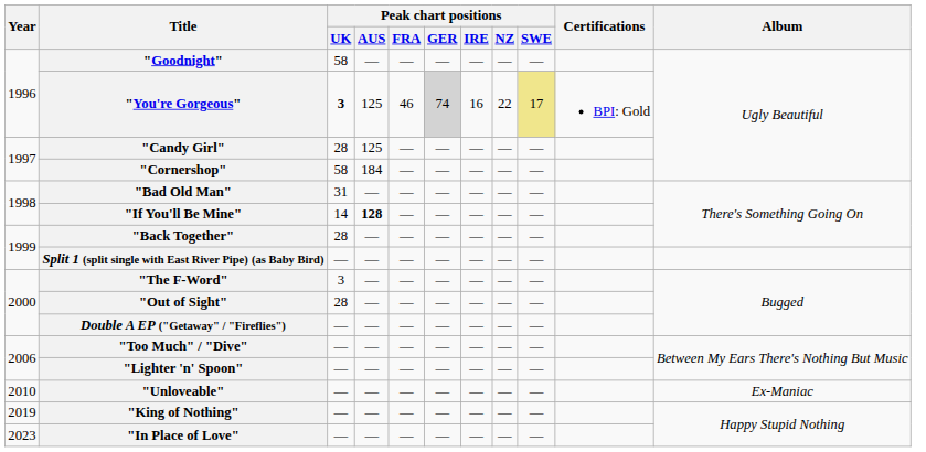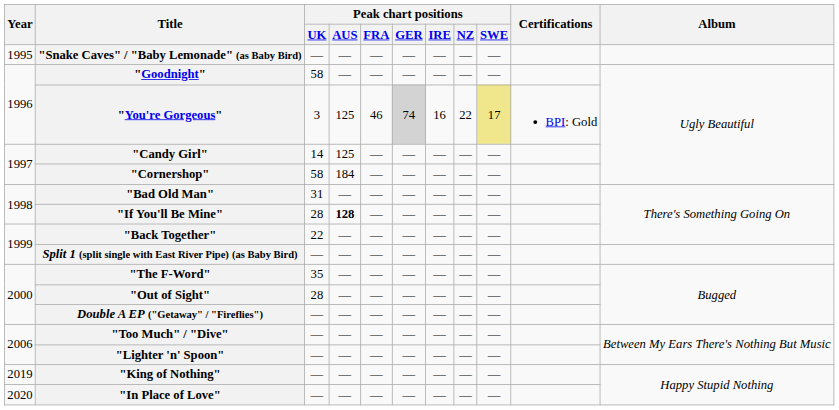 <table class="wikitable plainrowheaders" style="text-align:center;" border="1">
 <tr>
 <th scope="col" rowspan="2">Year</th>
 <th scope="col" rowspan="2">Title</th>
 <th scope="col" colspan="7">Peak chart positions</th>
 <th scope="col" rowspan="2">Certifications</th>
 <th scope="col" rowspan="2">Album</th>
 </tr>
 <tr>
 <th><a href='#'>UK</a><br></th>
 <th><a href='#'>AUS</a><br></th>
 <th><a href='#'>FRA</a><br></th>
 <th><a href='#'>GER</a><br></th>
 <th><a href='#'>IRE</a><br></th>
 <th><a href='#'>NZ</a><br></th>
 <th><a href='#'>SWE</a><br></th>
 </tr>
 <tr>
+<td>1995</td>
+<th scope="row">"Snake Caves" / "Baby Lemonade" <small>(as Baby Bird)</small></th>
+<td>—</td>
+<td>—</td>
+<td>—</td>
+<td>—</td>
+<td>—</td>
+<td>—</td>
+<td>—</td>
+<td></td>
+<td></td>
+</tr>
+<tr>
 <td rowspan=2>1996</td>
 <th scope="row">"<a href='#'>Goodnight</a>"</th>
 <td>58</td>
 <td>—</td>
 <td>—</td>
 <td>—</td>
 <td>—</td>
 <td>—</td>
 <td>—</td>
 <td></td>
 <td rowspan=4><em>Ugly Beautiful</em></td>
 </tr>
 <tr>
 <th scope="row">"<a href='#'>You're Gorgeous</a>"</th>
-<td><strong>3</strong></td>
+<td>3</td>
 <td>125</td>
 <td>46</td>
 <td style="background: lightgrey;">74</td>
 <td>16</td>
 <td>22</td>
 <td style="background: khaki;">17</td>
 <td><br><ul><li><a href='#'>BPI</a>: Gold</li></ul></td>
 </tr>
 <tr>
 <td rowspan=2>1997</td>
 <th scope="row">"Candy Girl"</th>
-<td>28</td>
+<td>14</td>
 <td>125</td>
 <td>—</td>
 <td>—</td>
 <td>—</td>
 <td>—</td>
 <td>—</td>
 <td></td>
 </tr>
 <tr>
 <th scope="row">"Cornershop"</th>
 <td>58</td>
 <td>184</td>
 <td>—</td>
 <td>—</td>
 <td>—</td>
 <td>—</td>
 <td>—</td>
 <td></td>
 </tr>
 <tr>
 <td rowspan=2>1998</td>
 <th scope="row">"Bad Old Man"</th>
 <td>31</td>
 <td>—</td>
 <td>—</td>
 <td>—</td>
 <td>—</td>
 <td>—</td>
 <td>—</td>
 <td></td>
 <td rowspan="3"><em>There's Something Going On</em></td>
 </tr>
 <tr>
 <th scope="row">"If You'll Be Mine"</th>
-<td>14</td>
+<td>28</td>
 <td><strong>128</strong></td>
 <td>—</td>
 <td>—</td>
 <td>—</td>
 <td>—</td>
 <td>—</td>
 <td></td>
 </tr>
 <tr>
 <td rowspan=2>1999</td>
 <th scope="row">"Back Together"</th>
-<td>28</td>
+<td>22</td>
 <td>—</td>
 <td>—</td>
 <td>—</td>
 <td>—</td>
 <td>—</td>
 <td>—</td>
 <td></td>
 </tr>
 <tr>
 <th scope="row"><em>Split 1</em> <small>(split single with East River Pipe)</small> <small>(as Baby Bird)</small></th>
 <td>—</td>
 <td>—</td>
 <td>—</td>
 <td>—</td>
 <td>—</td>
 <td>—</td>
 <td>—</td>
 <td></td>
 <td></td>
 </tr>
 <tr>
 <td rowspan="3">2000</td>
 <th scope="row">"The F-Word"</th>
-<td>3</td>
+<td>35</td>
 <td>—</td>
 <td>—</td>
 <td>—</td>
 <td>—</td>
 <td>—</td>
 <td>—</td>
 <td></td>
 <td rowspan="3"><em>Bugged</em></td>
 </tr>
 <tr>
 <th scope="row">"Out of Sight"</th>
 <td>28</td>
 <td>—</td>
 <td>—</td>
 <td>—</td>
 <td>—</td>
 <td>—</td>
 <td>—</td>
 <td></td>
 </tr>
 <tr>
 <th scope="row"><em>Double A EP</em> <small>("Getaway" / "Fireflies")</small></th>
 <td>—</td>
 <td>—</td>
 <td>—</td>
 <td>—</td>
 <td>—</td>
 <td>—</td>
 <td>—</td>
 <td></td>
 </tr>
 <tr>
 <td rowspan=2>2006</td>
 <th scope="row">"Too Much" / "Dive"</th>
 <td>—</td>
 <td>—</td>
 <td>—</td>
 <td>—</td>
 <td>—</td>
 <td>—</td>
 <td>—</td>
 <td></td>
 <td rowspan=2><em>Between My Ears There's Nothing But Music</em></td>
 </tr>
 <tr>
 <th scope="row">"Lighter 'n' Spoon"</th>
 <td>—</td>
 <td>—</td>
 <td>—</td>
 <td>—</td>
 <td>—</td>
 <td>—</td>
 <td>—</td>
 <td></td>
 </tr>
 <tr>
-<td>2010</td>
-<th scope="row">"Unloveable"</th>
-<td>—</td>
-<td>—</td>
-<td>—</td>
-<td>—</td>
-<td>—</td>
-<td>—</td>
-<td>—</td>
-<td></td>
-<td><em>Ex-Maniac</em></td>
-</tr>
-<tr>
 <td>2019</td>
 <th scope="row">"King of Nothing"</th>
 <td>—</td>
 <td>—</td>
 <td>—</td>
 <td>—</td>
 <td>—</td>
 <td>—</td>
 <td>—</td>
 <td></td>
 <td rowspan="2"><em>Happy Stupid Nothing</em></td>
 </tr>
 <tr>
-<td>2023</td>
+<td>2020</td>
 <th scope="row">"In Place of Love"</th>
 <td>—</td>
 <td>—</td>
 <td>—</td>
 <td>—</td>
 <td>—</td>
 <td>—</td>
 <td>—</td>
 <td></td>
 </tr>
 </table>
